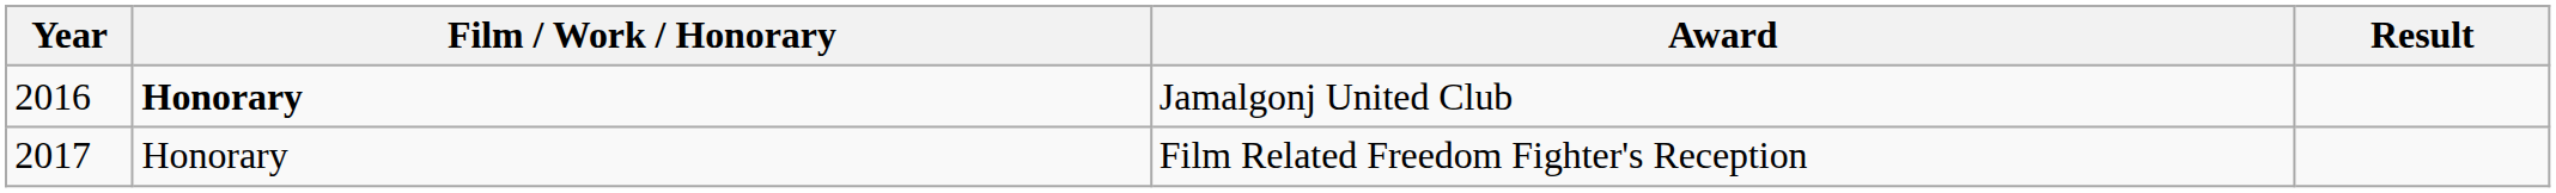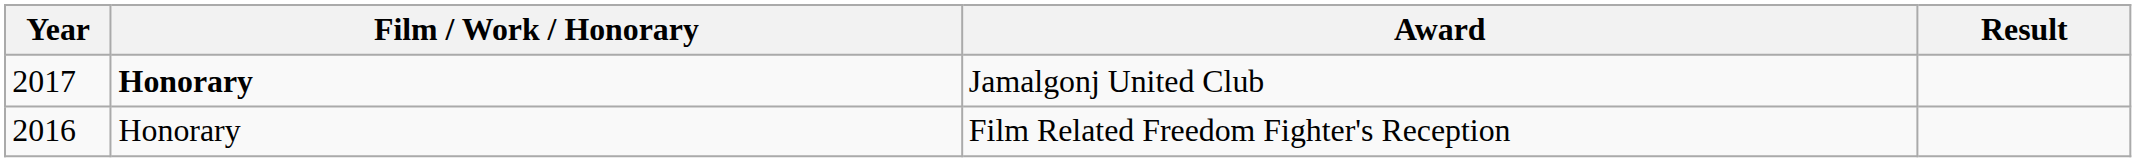 <table class="wikitable" width=67.5%>
 <tr>
 <th width=5%>Year</th>
 <th width=40%>Film / Work / Honorary</th>
 <th width=45%>Award</th>
 <th width=10%>Result</th>
 </tr>
 <tr>
-<td>2016</td>
+<td>2017</td>
 <td><strong>Honorary</strong></td>
 <td>Jamalgonj United Club</td>
 <td></td>
 </tr>
 <tr>
-<td>2017</td>
+<td>2016</td>
 <td>Honorary</td>
 <td>Film Related Freedom Fighter's Reception</td>
 <td></td>
 </tr>
 </table>
